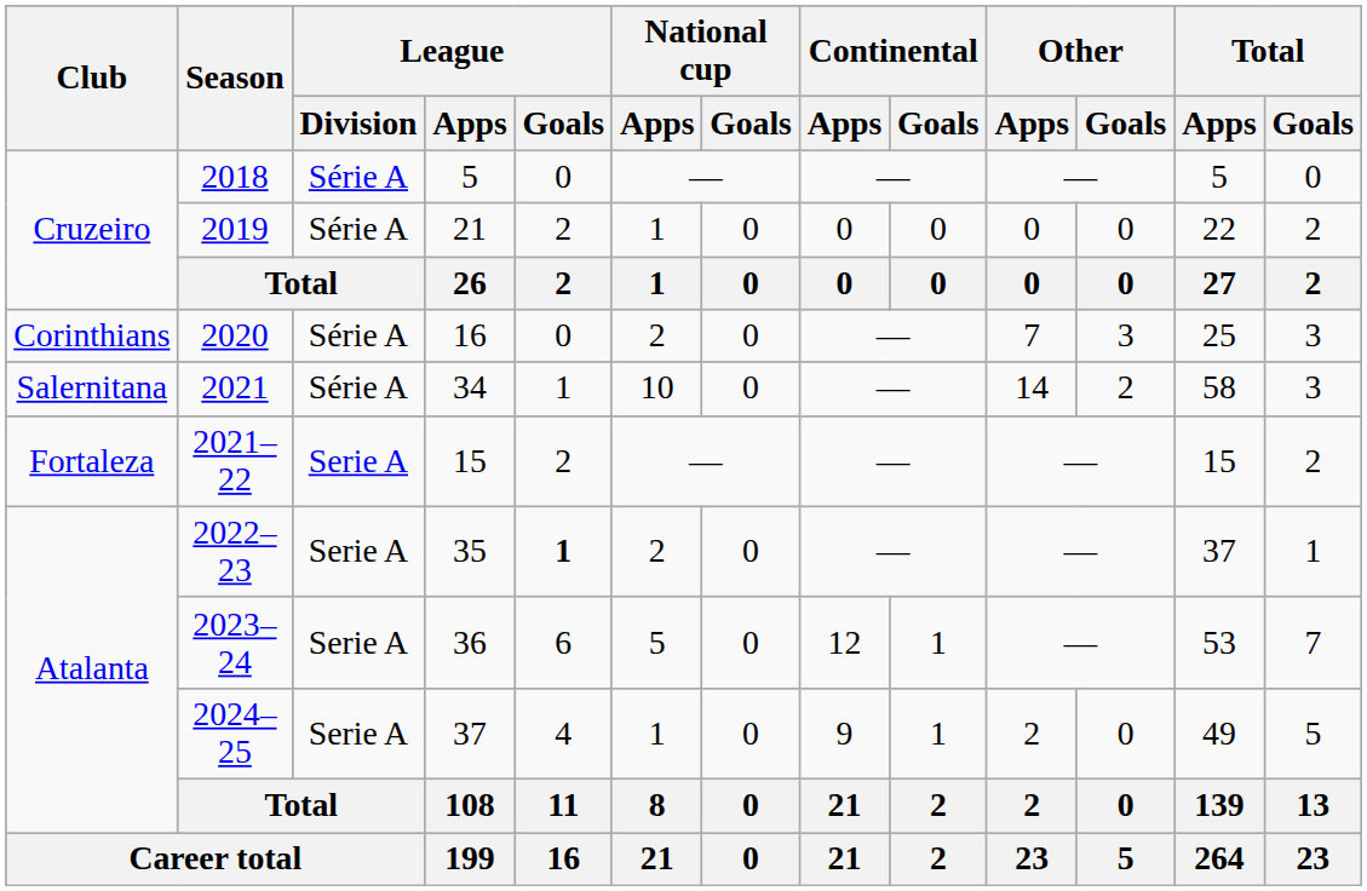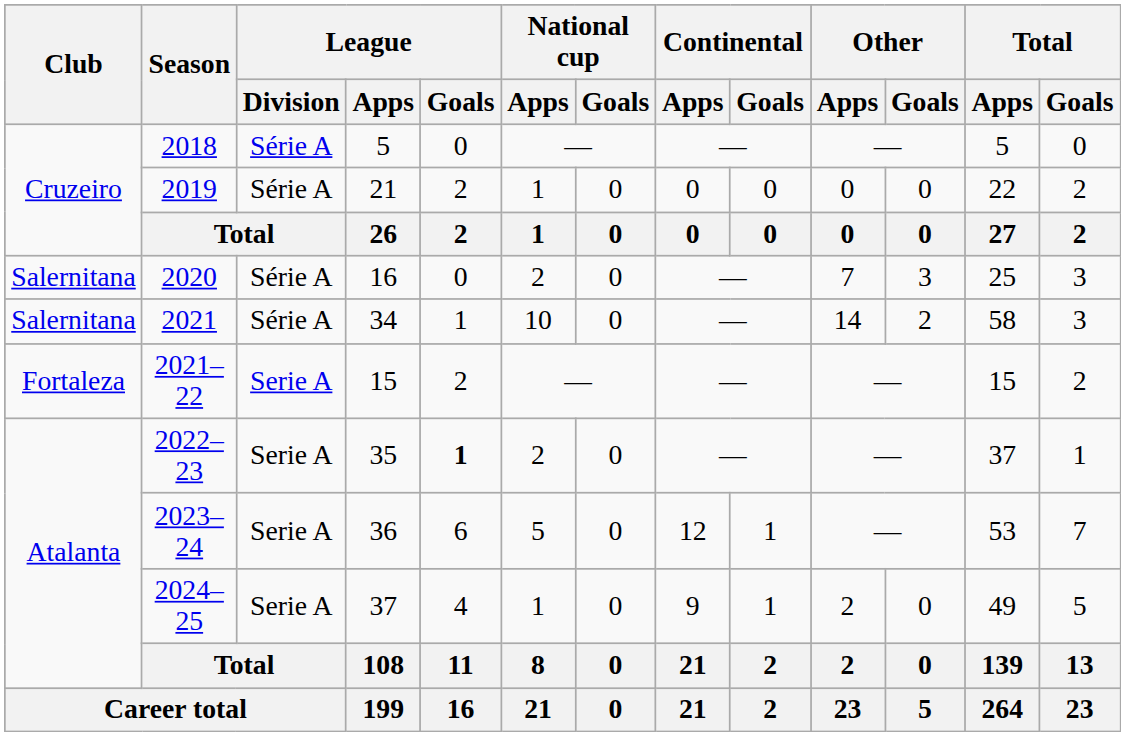 <table class="wikitable" style="text-align: center">
 <tr>
 <th rowspan="2">Club</th>
 <th rowspan="2">Season</th>
 <th colspan="3">League</th>
 <th colspan="2">National cup</th>
 <th colspan="2">Continental</th>
 <th colspan="2">Other</th>
 <th colspan="2">Total</th>
 </tr>
 <tr>
 <th>Division</th>
 <th>Apps</th>
 <th>Goals</th>
 <th>Apps</th>
 <th>Goals</th>
 <th>Apps</th>
 <th>Goals</th>
 <th>Apps</th>
 <th>Goals</th>
 <th>Apps</th>
 <th>Goals</th>
 </tr>
 <tr>
 <td rowspan="3"><a href='#'>Cruzeiro</a></td>
 <td><a href='#'>2018</a></td>
 <td><a href='#'>Série A</a></td>
 <td>5</td>
 <td>0</td>
 <td colspan="2">—</td>
 <td colspan="2">—</td>
 <td colspan="2">—</td>
 <td>5</td>
 <td>0</td>
 </tr>
 <tr>
 <td><a href='#'>2019</a></td>
 <td>Série A</td>
 <td>21</td>
 <td>2</td>
 <td>1</td>
 <td>0</td>
 <td>0</td>
 <td>0</td>
 <td>0</td>
 <td>0</td>
 <td>22</td>
 <td>2</td>
 </tr>
 <tr>
 <th colspan="2">Total</th>
 <th>26</th>
 <th>2</th>
 <th>1</th>
 <th>0</th>
 <th>0</th>
 <th>0</th>
 <th>0</th>
 <th>0</th>
 <th>27</th>
 <th>2</th>
 </tr>
 <tr>
-<td><a href='#'>Corinthians</a></td>
+<td><a href='#'>Salernitana</a></td>
 <td><a href='#'>2020</a></td>
 <td>Série A</td>
 <td>16</td>
 <td>0</td>
 <td>2</td>
 <td>0</td>
 <td colspan="2">—</td>
 <td>7</td>
 <td>3</td>
 <td>25</td>
 <td>3</td>
 </tr>
 <tr>
 <td><a href='#'>Salernitana</a></td>
 <td><a href='#'>2021</a></td>
 <td>Série A</td>
 <td>34</td>
 <td>1</td>
 <td>10</td>
 <td>0</td>
 <td colspan="2">—</td>
 <td>14</td>
 <td>2</td>
 <td>58</td>
 <td>3</td>
 </tr>
 <tr>
 <td><a href='#'>Fortaleza</a></td>
 <td><a href='#'>2021–22</a></td>
 <td><a href='#'>Serie A</a></td>
 <td>15</td>
 <td>2</td>
 <td colspan="2">—</td>
 <td colspan="2">—</td>
 <td colspan="2">—</td>
 <td>15</td>
 <td>2</td>
 </tr>
 <tr>
 <td rowspan="4"><a href='#'>Atalanta</a></td>
 <td><a href='#'>2022–23</a></td>
 <td>Serie A</td>
 <td>35</td>
 <td><strong>1</strong></td>
 <td>2</td>
 <td>0</td>
 <td colspan="2">—</td>
 <td colspan="2">—</td>
 <td>37</td>
 <td>1</td>
 </tr>
 <tr>
 <td><a href='#'>2023–24</a></td>
 <td>Serie A</td>
 <td>36</td>
 <td>6</td>
 <td>5</td>
 <td>0</td>
 <td>12</td>
 <td>1</td>
 <td colspan="2">—</td>
 <td>53</td>
 <td>7</td>
 </tr>
 <tr>
 <td><a href='#'>2024–25</a></td>
 <td>Serie A</td>
 <td>37</td>
 <td>4</td>
 <td>1</td>
 <td>0</td>
 <td>9</td>
 <td>1</td>
 <td>2</td>
 <td>0</td>
 <td>49</td>
 <td>5</td>
 </tr>
 <tr>
 <th colspan="2">Total</th>
 <th>108</th>
 <th>11</th>
 <th>8</th>
 <th>0</th>
 <th>21</th>
 <th>2</th>
 <th>2</th>
 <th>0</th>
 <th>139</th>
 <th>13</th>
 </tr>
 <tr>
 <th colspan="3">Career total</th>
 <th>199</th>
 <th>16</th>
 <th>21</th>
 <th>0</th>
 <th>21</th>
 <th>2</th>
 <th>23</th>
 <th>5</th>
 <th>264</th>
 <th>23</th>
 </tr>
 </table>
